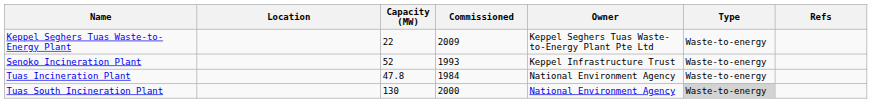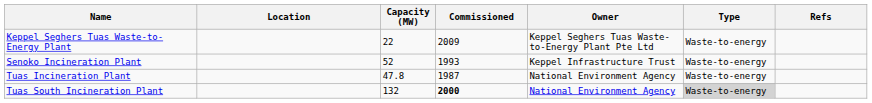 <table class="wikitable sortable">
 <tr>
 <th width="21%">Name</th>
 <th width="20%">Location</th>
 <th width="6%">Capacity (MW)</th>
 <th width="10%">Commissioned</th>
 <th width="17%">Owner</th>
 <th width="10%">Type</th>
 <th width="10%">Refs</th>
 </tr>
 <tr>
 <td><a href='#'>Keppel Seghers Tuas Waste-to-Energy Plant</a></td>
 <td></td>
 <td>22</td>
 <td>2009</td>
 <td>Keppel Seghers Tuas Waste-to-Energy Plant Pte Ltd</td>
 <td>Waste-to-energy</td>
 <td></td>
 </tr>
 <tr>
 <td><a href='#'>Senoko Incineration Plant</a></td>
 <td></td>
 <td>52</td>
 <td>1993</td>
 <td>Keppel Infrastructure Trust</td>
 <td>Waste-to-energy</td>
 <td></td>
 </tr>
 <tr>
 <td><a href='#'>Tuas Incineration Plant</a></td>
 <td></td>
 <td>47.8</td>
-<td>1984</td>
+<td>1987</td>
 <td>National Environment Agency</td>
 <td>Waste-to-energy</td>
 <td></td>
 </tr>
 <tr>
 <td><a href='#'>Tuas South Incineration Plant</a></td>
 <td></td>
-<td>130</td>
-<td>2000</td>
+<td>132</td>
+<td><strong>2000</strong></td>
 <td><a href='#'>National Environment Agency</a></td>
 <td style="background: lightgrey;">Waste-to-energy</td>
 <td></td>
 </tr>
 </table>
